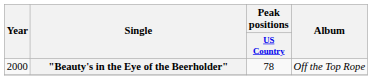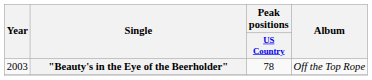 <table class="wikitable plainrowheaders" style="text-align:center;">
 <tr>
 <th rowspan="2">Year</th>
 <th rowspan="2" style="width:20em;">Single</th>
 <th colspan="1">Peak positions</th>
 <th rowspan="2">Album</th>
 </tr>
 <tr style="font-size:smaller;">
 <th width="60"><a href='#'>US Country</a><br></th>
 </tr>
 <tr>
-<td>2000</td>
+<td>2003</td>
 <th scope="row">"Beauty's in the Eye of the Beerholder"</th>
 <td>78</td>
 <td align="left"><em>Off the Top Rope</em></td>
 </tr>
 <tr>
 </tr>
 </table>
